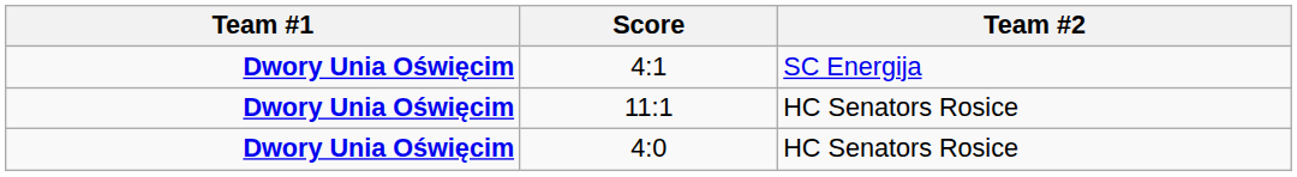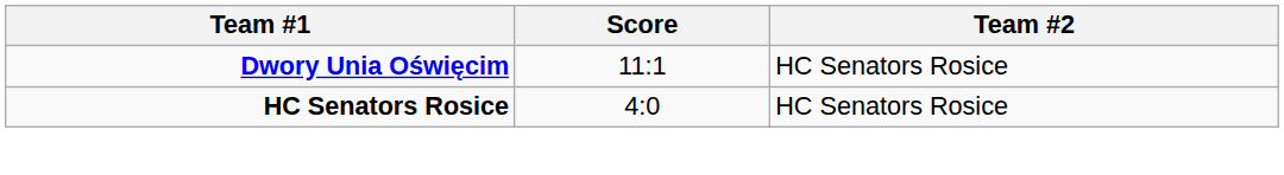 <table class="wikitable" style="text-align: center;">
 <tr>
 <th width=22%>Team #1</th>
 <th width=11%>Score</th>
 <th width=22%>Team #2</th>
 </tr>
 <tr>
 <td style="text-align: right;"><strong><a href='#'>Dwory Unia Oświęcim</a></strong> </td>
-<td>4:1</td>
-<td style="text-align: left;"> <a href='#'>SC Energija</a></td>
-</tr>
-<tr>
-<td style="text-align: right;"><strong><a href='#'>Dwory Unia Oświęcim</a></strong> </td>
 <td>11:1</td>
 <td style="text-align: left;"> HC Senators Rosice</td>
 </tr>
 <tr>
-<td style="text-align: right;"><strong><a href='#'>Dwory Unia Oświęcim</a></strong> </td>
+<td style="text-align: right;"><strong>HC Senators Rosice</strong> </td>
 <td>4:0</td>
 <td style="text-align: left;"> HC Senators Rosice</td>
 </tr>
 </table>
